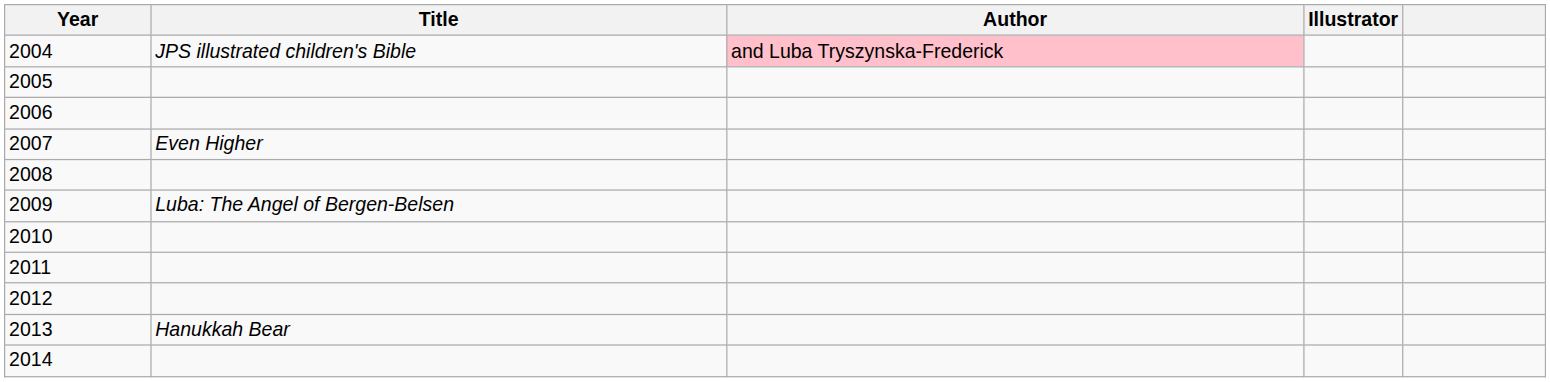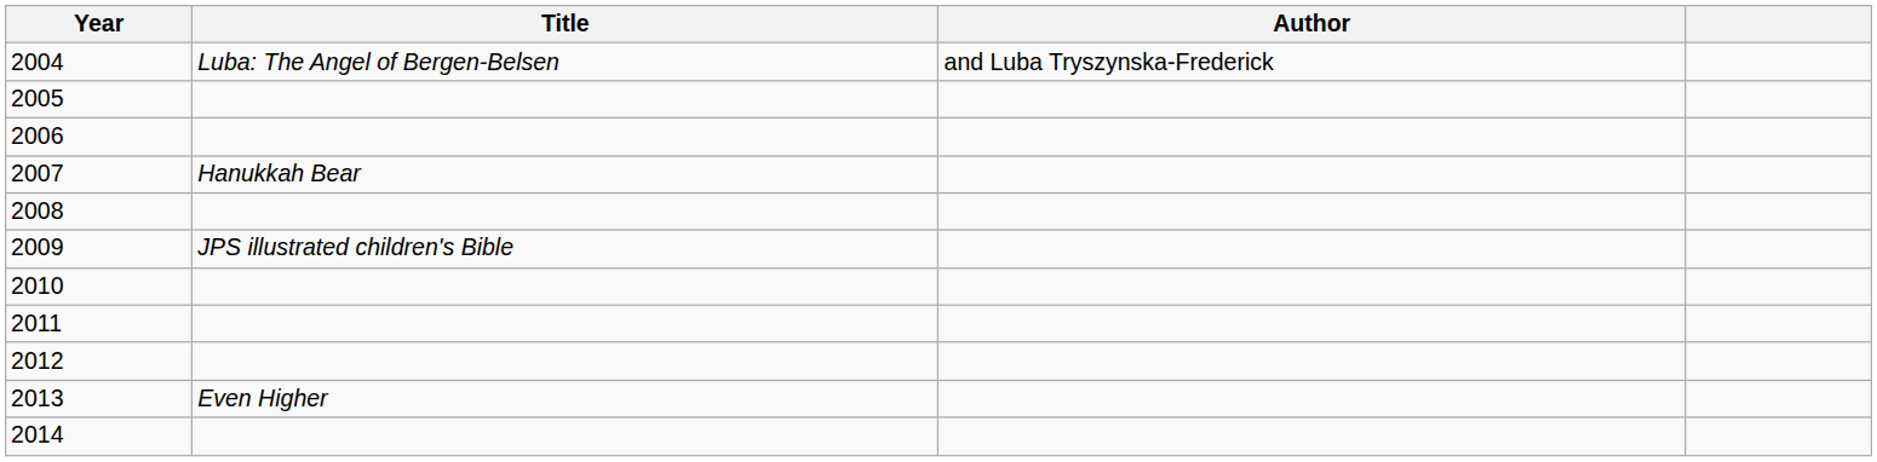 <table class="wikitable sortable" style="width:100%">
 <tr>
 <th scope="col" style="width:10%">Year</th>
 <th scope="col" style="width:40%">Title</th>
 <th scope="col" style="width:40%">Author</th>
-<th>Illustrator</th>
 <th scope="col" style="width:10%"></th>
 </tr>
 <tr>
 <td>2004</td>
-<td><em>JPS illustrated children's Bible</em></td>
-<td style="background: pink;"> and Luba Tryszynska-Frederick</td>
-<td></td>
+<td><em>Luba: The Angel of Bergen-Belsen</em></td>
+<td> and Luba Tryszynska-Frederick</td>
 <td></td>
 </tr>
 <tr>
 <td>2005</td>
 <td><em></em></td>
-<td></td>
 <td></td>
 <td></td>
 </tr>
 <tr>
 <td>2006</td>
 <td><em></em></td>
 <td></td>
 <td></td>
-<td></td>
 </tr>
 <tr>
 <td>2007</td>
-<td><em>Even Higher</em></td>
-<td></td>
+<td><em>Hanukkah Bear</em></td>
 <td></td>
 <td></td>
 </tr>
 <tr>
 <td>2008</td>
 <td><em></em></td>
 <td></td>
 <td></td>
-<td></td>
 </tr>
 <tr>
 <td>2009</td>
-<td><em>Luba: The Angel of Bergen-Belsen</em></td>
-<td></td>
+<td><em>JPS illustrated children's Bible</em></td>
 <td></td>
 <td></td>
 </tr>
 <tr>
 <td>2010</td>
 <td><em></em></td>
 <td></td>
 <td></td>
-<td></td>
 </tr>
 <tr>
 <td>2011</td>
 <td><em></em></td>
-<td></td>
 <td></td>
 <td></td>
 </tr>
 <tr>
 <td>2012</td>
 <td><em></em></td>
 <td></td>
 <td></td>
-<td></td>
 </tr>
 <tr>
 <td>2013</td>
-<td><em>Hanukkah Bear</em></td>
-<td></td>
+<td><em>Even Higher</em></td>
 <td></td>
 <td></td>
 </tr>
 <tr>
 <td>2014</td>
 <td><em></em></td>
 <td></td>
 <td></td>
-<td></td>
 </tr>
 </table>
